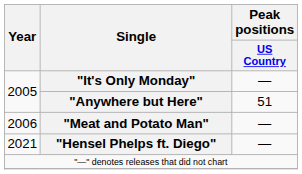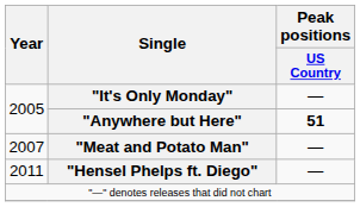 <table class="wikitable plainrowheaders" style="text-align:center;">
 <tr>
 <th rowspan="2">Year</th>
 <th rowspan="2" style="width:14em;">Single</th>
 <th colspan="1">Peak positions</th>
 </tr>
 <tr style="font-size:smaller;">
 <th width="65"><a href='#'>US Country</a></th>
 </tr>
 <tr>
 <td rowspan="2">2005</td>
 <th scope="row">"It's Only Monday"</th>
 <td>—</td>
 </tr>
 <tr>
 <th scope="row">"Anywhere but Here"</th>
-<td>51</td>
+<td><strong>51</strong></td>
 </tr>
 <tr>
-<td>2006</td>
+<td>2007</td>
 <th scope="row">"Meat and Potato Man"</th>
 <td>—</td>
 </tr>
 <tr>
-<td>2021</td>
+<td>2011</td>
 <th scope="row">"Hensel Phelps ft. Diego"</th>
 <td>—</td>
 </tr>
 <tr>
 <td colspan="3" style="font-size:8pt">"—" denotes releases that did not chart</td>
 </tr>
 <tr>
 </tr>
 </table>
